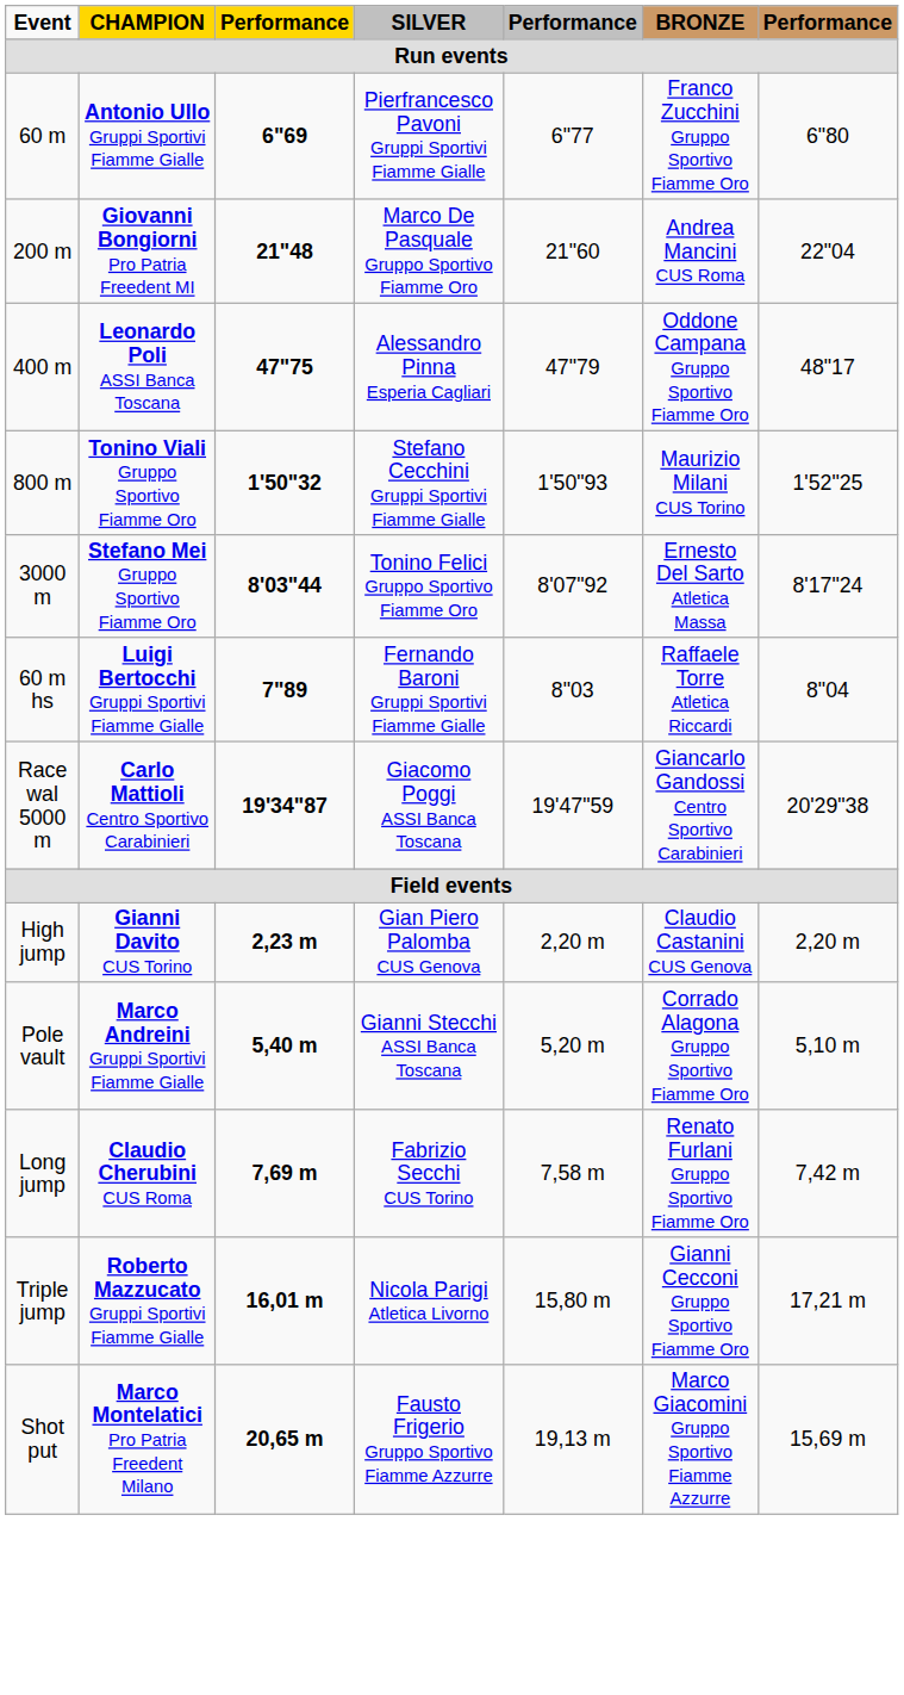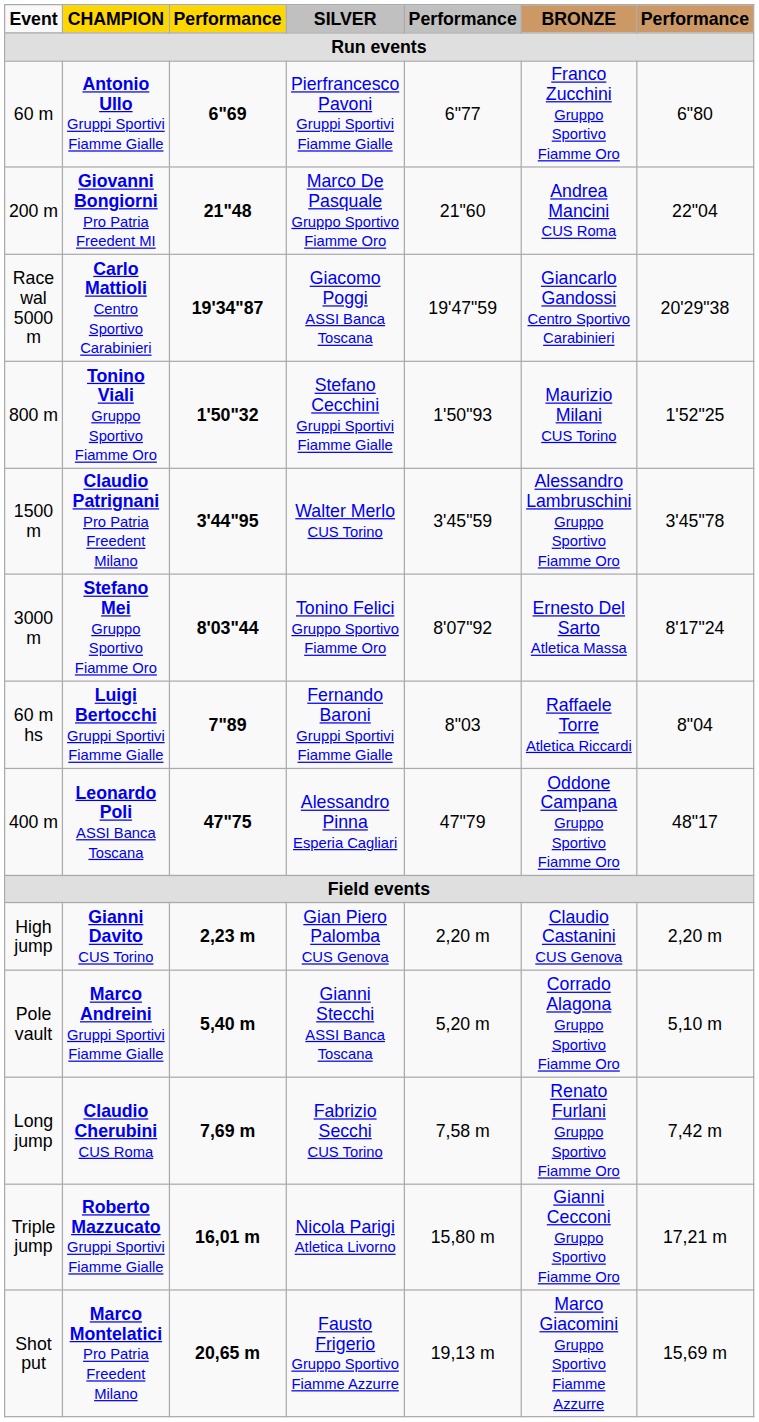 <table class="wikitable" style="text-align: center; font-size: 90%;">
 <tr>
 <td width="110"><strong>Event</strong></td>
 <td width="200" bgcolor=gold><strong>CHAMPION</strong></td>
 <td width="80" bgcolor=gold><strong>Performance</strong></td>
 <td width="200" bgcolor=silver><strong>SILVER</strong></td>
 <td width="80" bgcolor=silver><strong>Performance</strong></td>
 <td width="200" bgcolor=cc9966><strong>BRONZE</strong></td>
 <td width="80" bgcolor=cc9966><strong>Performance</strong></td>
 </tr>
 <tr bgcolor="DFDFDF" align="center">
 <td colspan="7"><strong>Run events</strong></td>
 </tr>
 <tr>
 <td>60 m</td>
 <td><strong><a href='#'>Antonio Ullo</a></strong><br><small><a href='#'>Gruppi Sportivi Fiamme Gialle</a></small></td>
 <td><strong>6"69</strong></td>
 <td><a href='#'>Pierfrancesco Pavoni</a><br><small><a href='#'>Gruppi Sportivi Fiamme Gialle</a></small></td>
 <td>6"77</td>
 <td><a href='#'>Franco Zucchini</a><br><small><a href='#'>Gruppo Sportivo Fiamme Oro</a></small></td>
 <td>6"80</td>
 </tr>
 <tr>
 <td>200 m</td>
 <td><strong><a href='#'>Giovanni Bongiorni</a></strong><br><small><a href='#'>Pro Patria Freedent MI</a></small></td>
 <td><strong>21"48</strong></td>
 <td><a href='#'>Marco De Pasquale</a><br><small><a href='#'>Gruppo Sportivo Fiamme Oro</a></small></td>
 <td>21"60</td>
 <td><a href='#'>Andrea Mancini</a><br><small><a href='#'>CUS Roma</a></small></td>
 <td>22"04</td>
 </tr>
 <tr>
-<td>400 m</td>
-<td><strong><a href='#'>Leonardo Poli</a></strong><br><small><a href='#'>ASSI Banca Toscana</a></small></td>
-<td><strong>47"75</strong></td>
-<td><a href='#'>Alessandro Pinna</a><br><small><a href='#'>Esperia Cagliari</a></small></td>
-<td>47"79</td>
-<td><a href='#'>Oddone Campana</a><br><small><a href='#'>Gruppo Sportivo Fiamme Oro</a></small></td>
-<td>48"17</td>
+<td>Race wal 5000 m</td>
+<td><strong><a href='#'>Carlo Mattioli</a></strong><br><small><a href='#'>Centro Sportivo Carabinieri</a></small></td>
+<td><strong>19'34"87</strong></td>
+<td><a href='#'>Giacomo Poggi</a><br><small><a href='#'>ASSI Banca Toscana</a></small></td>
+<td>19'47"59</td>
+<td><a href='#'>Giancarlo Gandossi</a><br><small><a href='#'>Centro Sportivo Carabinieri</a></small></td>
+<td>20'29"38</td>
 </tr>
 <tr>
 <td>800 m</td>
 <td><strong><a href='#'>Tonino Viali</a></strong><br><small><a href='#'>Gruppo Sportivo Fiamme Oro</a></small></td>
 <td><strong>1'50"32</strong></td>
 <td><a href='#'>Stefano Cecchini</a><br><small><a href='#'>Gruppi Sportivi Fiamme Gialle</a></small></td>
 <td>1'50"93</td>
 <td><a href='#'>Maurizio Milani</a><br><small><a href='#'>CUS Torino</a></small></td>
 <td>1'52"25</td>
+</tr>
+<tr>
+<td>1500 m</td>
+<td><strong><a href='#'>Claudio Patrignani</a></strong><br><small><a href='#'>Pro Patria Freedent Milano</a></small></td>
+<td><strong>3'44"95</strong></td>
+<td><a href='#'>Walter Merlo</a><br><small><a href='#'>CUS Torino</a></small></td>
+<td>3'45"59</td>
+<td><a href='#'>Alessandro Lambruschini</a><br><small><a href='#'>Gruppo Sportivo Fiamme Oro</a></small></td>
+<td>3'45"78</td>
 </tr>
 <tr>
 <td>3000 m</td>
 <td><strong><a href='#'>Stefano Mei</a></strong><br><small><a href='#'>Gruppo Sportivo Fiamme Oro</a></small></td>
 <td><strong>8'03"44</strong></td>
 <td><a href='#'>Tonino Felici</a><br><small><a href='#'>Gruppo Sportivo Fiamme Oro</a></small></td>
 <td>8'07"92</td>
 <td><a href='#'>Ernesto Del Sarto</a><br><small><a href='#'>Atletica Massa</a></small></td>
 <td>8'17"24</td>
 </tr>
 <tr>
 <td>60 m hs</td>
 <td><strong><a href='#'>Luigi Bertocchi</a></strong><br><small><a href='#'>Gruppi Sportivi Fiamme Gialle</a></small></td>
 <td><strong>7"89</strong></td>
 <td><a href='#'>Fernando Baroni</a><br><small><a href='#'>Gruppi Sportivi Fiamme Gialle</a></small></td>
 <td>8"03</td>
 <td><a href='#'>Raffaele Torre</a><br><small><a href='#'>Atletica Riccardi</a></small></td>
 <td>8"04</td>
 </tr>
 <tr>
-<td>Race wal 5000 m</td>
-<td><strong><a href='#'>Carlo Mattioli</a></strong><br><small><a href='#'>Centro Sportivo Carabinieri</a></small></td>
-<td><strong>19'34"87</strong></td>
-<td><a href='#'>Giacomo Poggi</a><br><small><a href='#'>ASSI Banca Toscana</a></small></td>
-<td>19'47"59</td>
-<td><a href='#'>Giancarlo Gandossi</a><br><small><a href='#'>Centro Sportivo Carabinieri</a></small></td>
-<td>20'29"38</td>
+<td>400 m</td>
+<td><strong><a href='#'>Leonardo Poli</a></strong><br><small><a href='#'>ASSI Banca Toscana</a></small></td>
+<td><strong>47"75</strong></td>
+<td><a href='#'>Alessandro Pinna</a><br><small><a href='#'>Esperia Cagliari</a></small></td>
+<td>47"79</td>
+<td><a href='#'>Oddone Campana</a><br><small><a href='#'>Gruppo Sportivo Fiamme Oro</a></small></td>
+<td>48"17</td>
 </tr>
 <tr bgcolor="DFDFDF" align="center">
 <td colspan="7"><strong>Field events</strong></td>
 </tr>
 <tr>
 <td>High jump</td>
 <td><strong><a href='#'>Gianni Davito</a></strong><br><small><a href='#'>CUS Torino</a></small></td>
 <td><strong>2,23 m</strong></td>
 <td><a href='#'>Gian Piero Palomba</a><br><small><a href='#'>CUS Genova</a></small></td>
 <td>2,20 m</td>
 <td><a href='#'>Claudio Castanini</a><br><small><a href='#'>CUS Genova</a></small></td>
 <td>2,20 m</td>
 </tr>
 <tr>
 <td>Pole vault</td>
 <td><strong><a href='#'>Marco Andreini</a></strong><br><small><a href='#'>Gruppi Sportivi Fiamme Gialle</a></small></td>
 <td><strong>5,40 m</strong></td>
 <td><a href='#'>Gianni Stecchi</a><br><small><a href='#'>ASSI Banca Toscana</a></small></td>
 <td>5,20 m</td>
 <td><a href='#'>Corrado Alagona</a><br><small><a href='#'>Gruppo Sportivo Fiamme Oro</a></small></td>
 <td>5,10 m</td>
 </tr>
 <tr>
 <td>Long jump</td>
 <td><strong><a href='#'>Claudio Cherubini</a></strong><br><small><a href='#'>CUS Roma</a></small></td>
 <td><strong>7,69 m</strong></td>
 <td><a href='#'>Fabrizio Secchi</a><br><small><a href='#'>CUS Torino</a></small></td>
 <td>7,58 m</td>
 <td><a href='#'>Renato Furlani</a><br><small><a href='#'>Gruppo Sportivo Fiamme Oro</a></small></td>
 <td>7,42 m</td>
 </tr>
 <tr>
 <td>Triple jump</td>
 <td><strong><a href='#'>Roberto Mazzucato</a></strong><br><small><a href='#'>Gruppi Sportivi Fiamme Gialle</a></small></td>
 <td><strong>16,01 m</strong></td>
 <td><a href='#'>Nicola Parigi</a><br><small><a href='#'>Atletica Livorno</a></small></td>
 <td>15,80 m</td>
 <td><a href='#'>Gianni Cecconi</a><br><small><a href='#'>Gruppo Sportivo Fiamme Oro</a></small></td>
 <td>17,21 m</td>
 </tr>
 <tr>
 <td>Shot put</td>
 <td><strong><a href='#'>Marco Montelatici</a></strong><br><small><a href='#'>Pro Patria Freedent Milano</a></small></td>
 <td><strong>20,65 m</strong></td>
 <td><a href='#'>Fausto Frigerio</a><br><small><a href='#'>Gruppo Sportivo Fiamme Azzurre</a></small></td>
 <td>19,13 m</td>
 <td><a href='#'>Marco Giacomini</a><br><small><a href='#'>Gruppo Sportivo Fiamme Azzurre</a></small></td>
 <td>15,69 m</td>
 </tr>
 </table>
